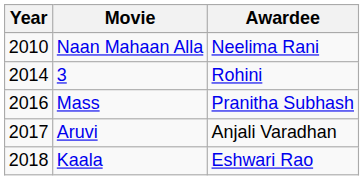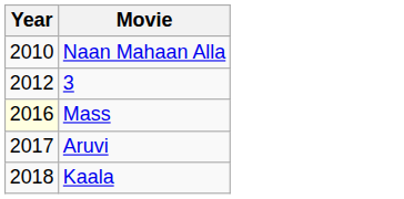 <table class="wikitable">
 <tr>
 <th>Year</th>
 <th>Movie</th>
-<th>Awardee</th>
 </tr>
 <tr>
 <td>2010</td>
 <td><a href='#'>Naan Mahaan Alla</a></td>
-<td><a href='#'>Neelima Rani</a></td>
 </tr>
 <tr>
-<td>2014</td>
+<td>2012</td>
 <td><a href='#'>3</a></td>
-<td><a href='#'>Rohini</a></td>
 </tr>
 <tr>
-<td>2016</td>
+<td style="background: lightyellow;">2016</td>
 <td><a href='#'>Mass</a></td>
-<td><a href='#'>Pranitha Subhash</a></td>
 </tr>
 <tr>
 <td>2017</td>
 <td><a href='#'>Aruvi</a></td>
-<td>Anjali Varadhan</td>
 </tr>
 <tr>
 <td>2018</td>
 <td><a href='#'>Kaala</a></td>
-<td><a href='#'>Eshwari Rao</a></td>
 </tr>
 </table>
